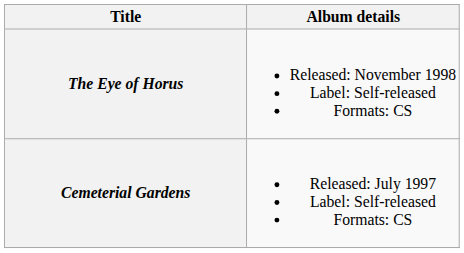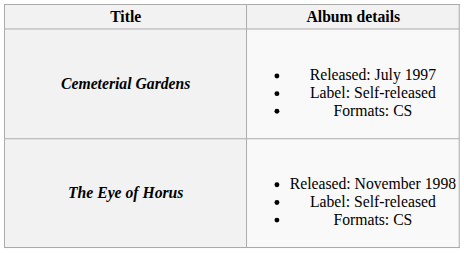 <table class="wikitable plainrowheaders" style="text-align:center;">
 <tr>
 <th scope="col" style="width:15em;">Title</th>
 <th scope="col">Album details</th>
 </tr>
 <tr>
+<th scope="row"><em>Cemeterial Gardens</em></th>
+<td><br><ul><li>Released: July 1997</li><li>Label: Self-released</li><li>Formats: CS</li></ul></td>
+</tr>
+<tr>
 <th scope="row"><em>The Eye of Horus</em></th>
 <td><br><ul><li>Released: November 1998</li><li>Label: Self-released</li><li>Formats: CS</li></ul></td>
 </tr>
 <tr>
-<th scope="row"><em>Cemeterial Gardens</em></th>
-<td><br><ul><li>Released: July 1997</li><li>Label: Self-released</li><li>Formats: CS</li></ul></td>
-</tr>
-<tr>
 </tr>
 </table>
